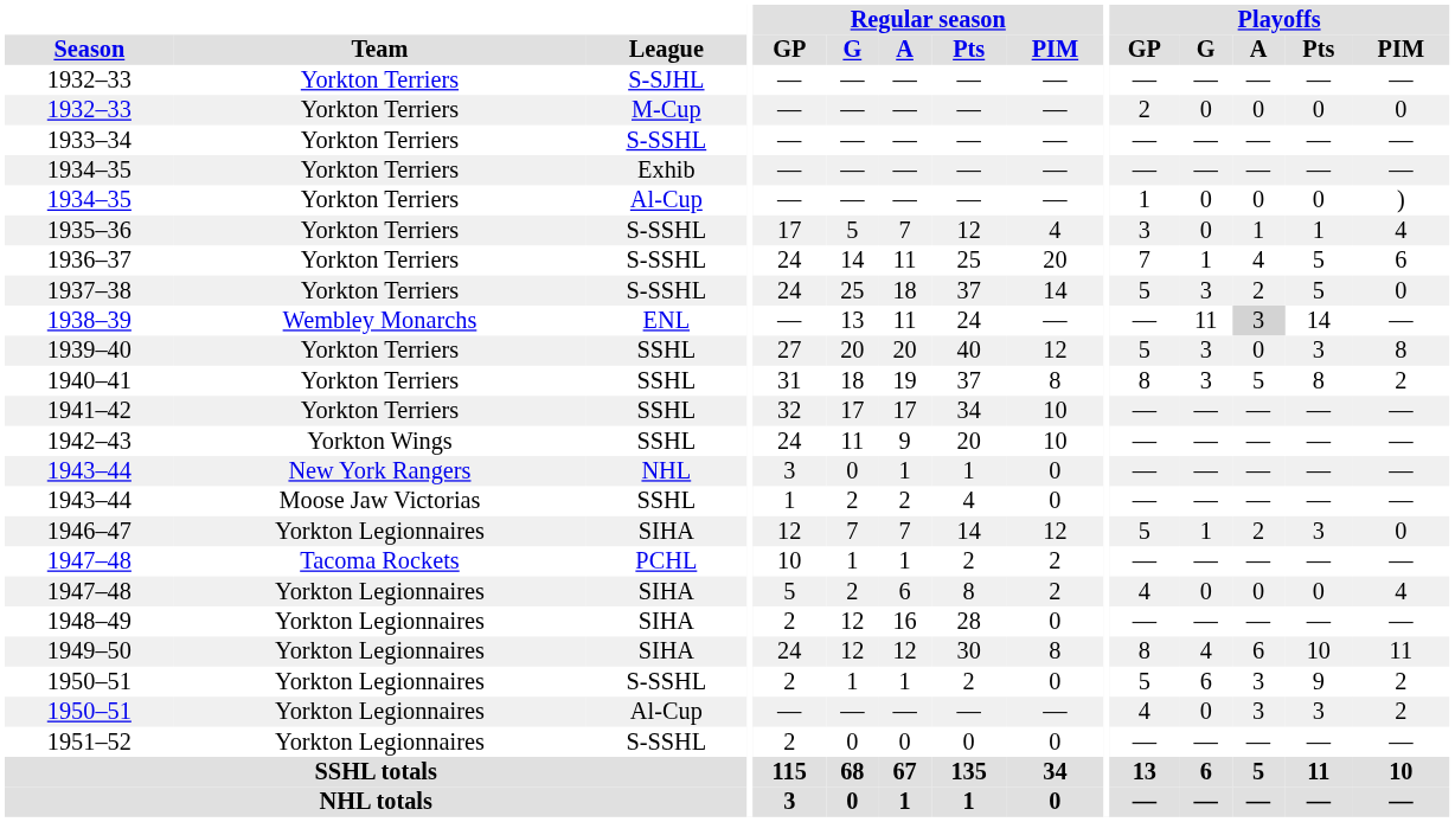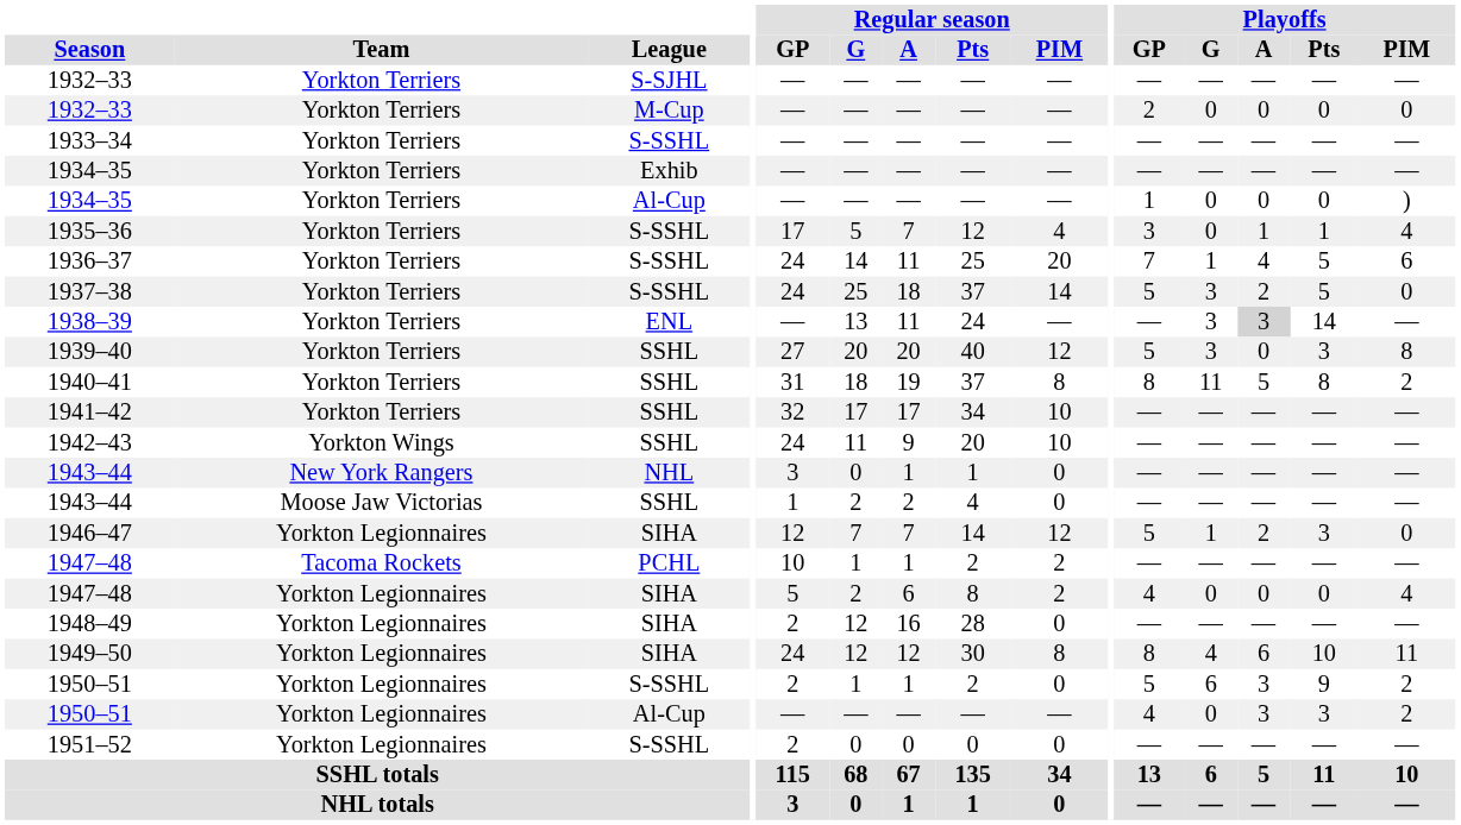 <table border="0" cellpadding="1" cellspacing="0" style="text-align:center; width:60em">
 <tr bgcolor="#e0e0e0">
 <th colspan="3" bgcolor="#ffffff"></th>
 <th rowspan="100" bgcolor="#ffffff"></th>
 <th colspan="5"><a href='#'>Regular season</a></th>
 <th rowspan="100" bgcolor="#ffffff"></th>
 <th colspan="5"><a href='#'>Playoffs</a></th>
 </tr>
 <tr bgcolor="#e0e0e0">
 <th><a href='#'>Season</a></th>
 <th>Team</th>
 <th>League</th>
 <th>GP</th>
 <th><a href='#'>G</a></th>
 <th><a href='#'>A</a></th>
 <th><a href='#'>Pts</a></th>
 <th><a href='#'>PIM</a></th>
 <th>GP</th>
 <th>G</th>
 <th>A</th>
 <th>Pts</th>
 <th>PIM</th>
 </tr>
 <tr>
 <td>1932–33</td>
 <td><a href='#'>Yorkton Terriers</a></td>
 <td><a href='#'>S-SJHL</a></td>
 <td>—</td>
 <td>—</td>
 <td>—</td>
 <td>—</td>
 <td>—</td>
 <td>—</td>
 <td>—</td>
 <td>—</td>
 <td>—</td>
 <td>—</td>
 </tr>
 <tr bgcolor="#f0f0f0">
 <td><a href='#'>1932–33</a></td>
 <td>Yorkton Terriers</td>
 <td><a href='#'>M-Cup</a></td>
 <td>—</td>
 <td>—</td>
 <td>—</td>
 <td>—</td>
 <td>—</td>
 <td>2</td>
 <td>0</td>
 <td>0</td>
 <td>0</td>
 <td>0</td>
 </tr>
 <tr>
 <td>1933–34</td>
 <td>Yorkton Terriers</td>
 <td><a href='#'>S-SSHL</a></td>
 <td>—</td>
 <td>—</td>
 <td>—</td>
 <td>—</td>
 <td>—</td>
 <td>—</td>
 <td>—</td>
 <td>—</td>
 <td>—</td>
 <td>—</td>
 </tr>
 <tr bgcolor="#f0f0f0">
 <td>1934–35</td>
 <td>Yorkton Terriers</td>
 <td>Exhib</td>
 <td>—</td>
 <td>—</td>
 <td>—</td>
 <td>—</td>
 <td>—</td>
 <td>—</td>
 <td>—</td>
 <td>—</td>
 <td>—</td>
 <td>—</td>
 </tr>
 <tr>
 <td><a href='#'>1934–35</a></td>
 <td>Yorkton Terriers</td>
 <td><a href='#'>Al-Cup</a></td>
 <td>—</td>
 <td>—</td>
 <td>—</td>
 <td>—</td>
 <td>—</td>
 <td>1</td>
 <td>0</td>
 <td>0</td>
 <td>0</td>
 <td>)</td>
 </tr>
 <tr bgcolor="#f0f0f0">
 <td>1935–36</td>
 <td>Yorkton Terriers</td>
 <td>S-SSHL</td>
 <td>17</td>
 <td>5</td>
 <td>7</td>
 <td>12</td>
 <td>4</td>
 <td>3</td>
 <td>0</td>
 <td>1</td>
 <td>1</td>
 <td>4</td>
 </tr>
 <tr>
 <td>1936–37</td>
 <td>Yorkton Terriers</td>
 <td>S-SSHL</td>
 <td>24</td>
 <td>14</td>
 <td>11</td>
 <td>25</td>
 <td>20</td>
 <td>7</td>
 <td>1</td>
 <td>4</td>
 <td>5</td>
 <td>6</td>
 </tr>
 <tr bgcolor="#f0f0f0">
 <td>1937–38</td>
 <td>Yorkton Terriers</td>
 <td>S-SSHL</td>
 <td>24</td>
 <td>25</td>
 <td>18</td>
 <td>37</td>
 <td>14</td>
 <td>5</td>
 <td>3</td>
 <td>2</td>
 <td>5</td>
 <td>0</td>
 </tr>
 <tr>
 <td><a href='#'>1938–39</a></td>
-<td><a href='#'>Wembley Monarchs</a></td>
+<td>Yorkton Terriers</td>
 <td><a href='#'>ENL</a></td>
 <td>—</td>
 <td>13</td>
 <td>11</td>
 <td>24</td>
 <td>—</td>
 <td>—</td>
-<td>11</td>
+<td>3</td>
 <td style="background: lightgrey;">3</td>
 <td>14</td>
 <td>—</td>
 </tr>
 <tr bgcolor="#f0f0f0">
 <td>1939–40</td>
 <td>Yorkton Terriers</td>
 <td>SSHL</td>
 <td>27</td>
 <td>20</td>
 <td>20</td>
 <td>40</td>
 <td>12</td>
 <td>5</td>
 <td>3</td>
 <td>0</td>
 <td>3</td>
 <td>8</td>
 </tr>
 <tr>
 <td>1940–41</td>
 <td>Yorkton Terriers</td>
 <td>SSHL</td>
 <td>31</td>
 <td>18</td>
 <td>19</td>
 <td>37</td>
 <td>8</td>
 <td>8</td>
-<td>3</td>
+<td>11</td>
 <td>5</td>
 <td>8</td>
 <td>2</td>
 </tr>
 <tr bgcolor="#f0f0f0">
 <td>1941–42</td>
 <td>Yorkton Terriers</td>
 <td>SSHL</td>
 <td>32</td>
 <td>17</td>
 <td>17</td>
 <td>34</td>
 <td>10</td>
 <td>—</td>
 <td>—</td>
 <td>—</td>
 <td>—</td>
 <td>—</td>
 </tr>
 <tr>
 <td>1942–43</td>
 <td>Yorkton Wings</td>
 <td>SSHL</td>
 <td>24</td>
 <td>11</td>
 <td>9</td>
 <td>20</td>
 <td>10</td>
 <td>—</td>
 <td>—</td>
 <td>—</td>
 <td>—</td>
 <td>—</td>
 </tr>
 <tr bgcolor="#f0f0f0">
 <td><a href='#'>1943–44</a></td>
 <td><a href='#'>New York Rangers</a></td>
 <td><a href='#'>NHL</a></td>
 <td>3</td>
 <td>0</td>
 <td>1</td>
 <td>1</td>
 <td>0</td>
 <td>—</td>
 <td>—</td>
 <td>—</td>
 <td>—</td>
 <td>—</td>
 </tr>
 <tr>
 <td>1943–44</td>
 <td>Moose Jaw Victorias</td>
 <td>SSHL</td>
 <td>1</td>
 <td>2</td>
 <td>2</td>
 <td>4</td>
 <td>0</td>
 <td>—</td>
 <td>—</td>
 <td>—</td>
 <td>—</td>
 <td>—</td>
 </tr>
 <tr bgcolor="#f0f0f0">
 <td>1946–47</td>
 <td>Yorkton Legionnaires</td>
 <td>SIHA</td>
 <td>12</td>
 <td>7</td>
 <td>7</td>
 <td>14</td>
 <td>12</td>
 <td>5</td>
 <td>1</td>
 <td>2</td>
 <td>3</td>
 <td>0</td>
 </tr>
 <tr>
 <td><a href='#'>1947–48</a></td>
 <td><a href='#'>Tacoma Rockets</a></td>
 <td><a href='#'>PCHL</a></td>
 <td>10</td>
 <td>1</td>
 <td>1</td>
 <td>2</td>
 <td>2</td>
 <td>—</td>
 <td>—</td>
 <td>—</td>
 <td>—</td>
 <td>—</td>
 </tr>
 <tr bgcolor="#f0f0f0">
 <td>1947–48</td>
 <td>Yorkton Legionnaires</td>
 <td>SIHA</td>
 <td>5</td>
 <td>2</td>
 <td>6</td>
 <td>8</td>
 <td>2</td>
 <td>4</td>
 <td>0</td>
 <td>0</td>
 <td>0</td>
 <td>4</td>
 </tr>
 <tr>
 <td>1948–49</td>
 <td>Yorkton Legionnaires</td>
 <td>SIHA</td>
 <td>2</td>
 <td>12</td>
 <td>16</td>
 <td>28</td>
 <td>0</td>
 <td>—</td>
 <td>—</td>
 <td>—</td>
 <td>—</td>
 <td>—</td>
 </tr>
 <tr bgcolor="#f0f0f0">
 <td>1949–50</td>
 <td>Yorkton Legionnaires</td>
 <td>SIHA</td>
 <td>24</td>
 <td>12</td>
 <td>12</td>
 <td>30</td>
 <td>8</td>
 <td>8</td>
 <td>4</td>
 <td>6</td>
 <td>10</td>
 <td>11</td>
 </tr>
 <tr>
 <td>1950–51</td>
 <td>Yorkton Legionnaires</td>
 <td>S-SSHL</td>
 <td>2</td>
 <td>1</td>
 <td>1</td>
 <td>2</td>
 <td>0</td>
 <td>5</td>
 <td>6</td>
 <td>3</td>
 <td>9</td>
 <td>2</td>
 </tr>
 <tr bgcolor="#f0f0f0">
 <td><a href='#'>1950–51</a></td>
 <td>Yorkton Legionnaires</td>
 <td>Al-Cup</td>
 <td>—</td>
 <td>—</td>
 <td>—</td>
 <td>—</td>
 <td>—</td>
 <td>4</td>
 <td>0</td>
 <td>3</td>
 <td>3</td>
 <td>2</td>
 </tr>
 <tr>
 <td>1951–52</td>
 <td>Yorkton Legionnaires</td>
 <td>S-SSHL</td>
 <td>2</td>
 <td>0</td>
 <td>0</td>
 <td>0</td>
 <td>0</td>
 <td>—</td>
 <td>—</td>
 <td>—</td>
 <td>—</td>
 <td>—</td>
 </tr>
 <tr bgcolor="#e0e0e0">
 <th colspan="3">SSHL totals</th>
 <th>115</th>
 <th>68</th>
 <th>67</th>
 <th>135</th>
 <th>34</th>
 <th>13</th>
 <th>6</th>
 <th>5</th>
 <th>11</th>
 <th>10</th>
 </tr>
 <tr bgcolor="#e0e0e0">
 <th colspan="3">NHL totals</th>
 <th>3</th>
 <th>0</th>
 <th>1</th>
 <th>1</th>
 <th>0</th>
 <th>—</th>
 <th>—</th>
 <th>—</th>
 <th>—</th>
 <th>—</th>
 </tr>
 </table>
